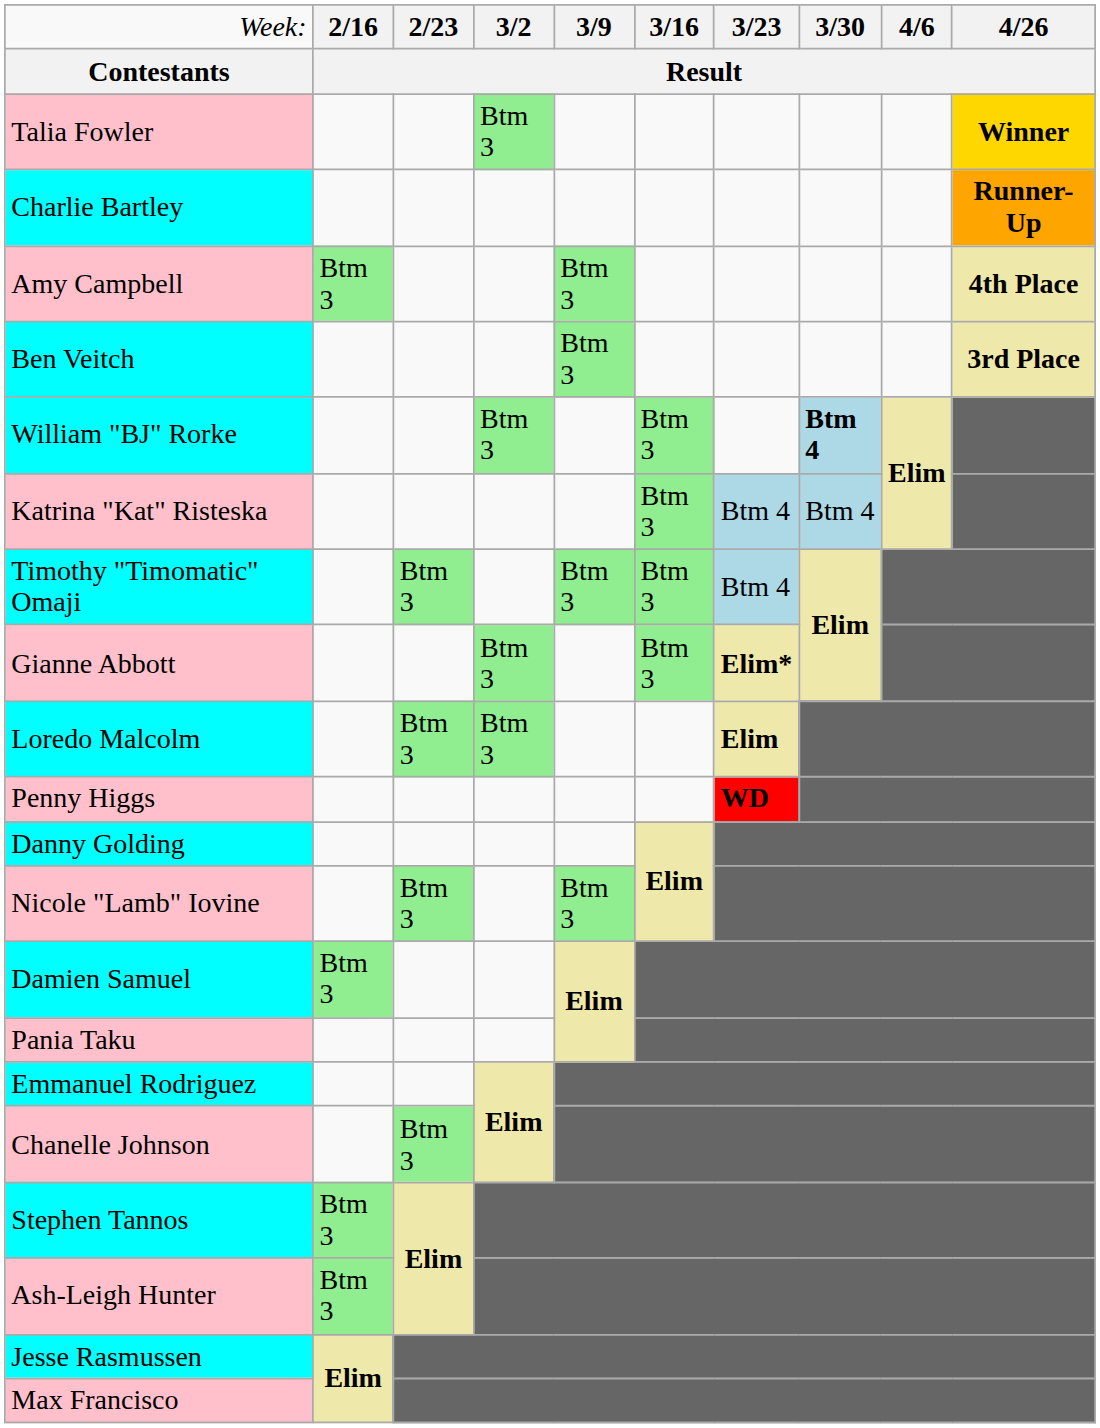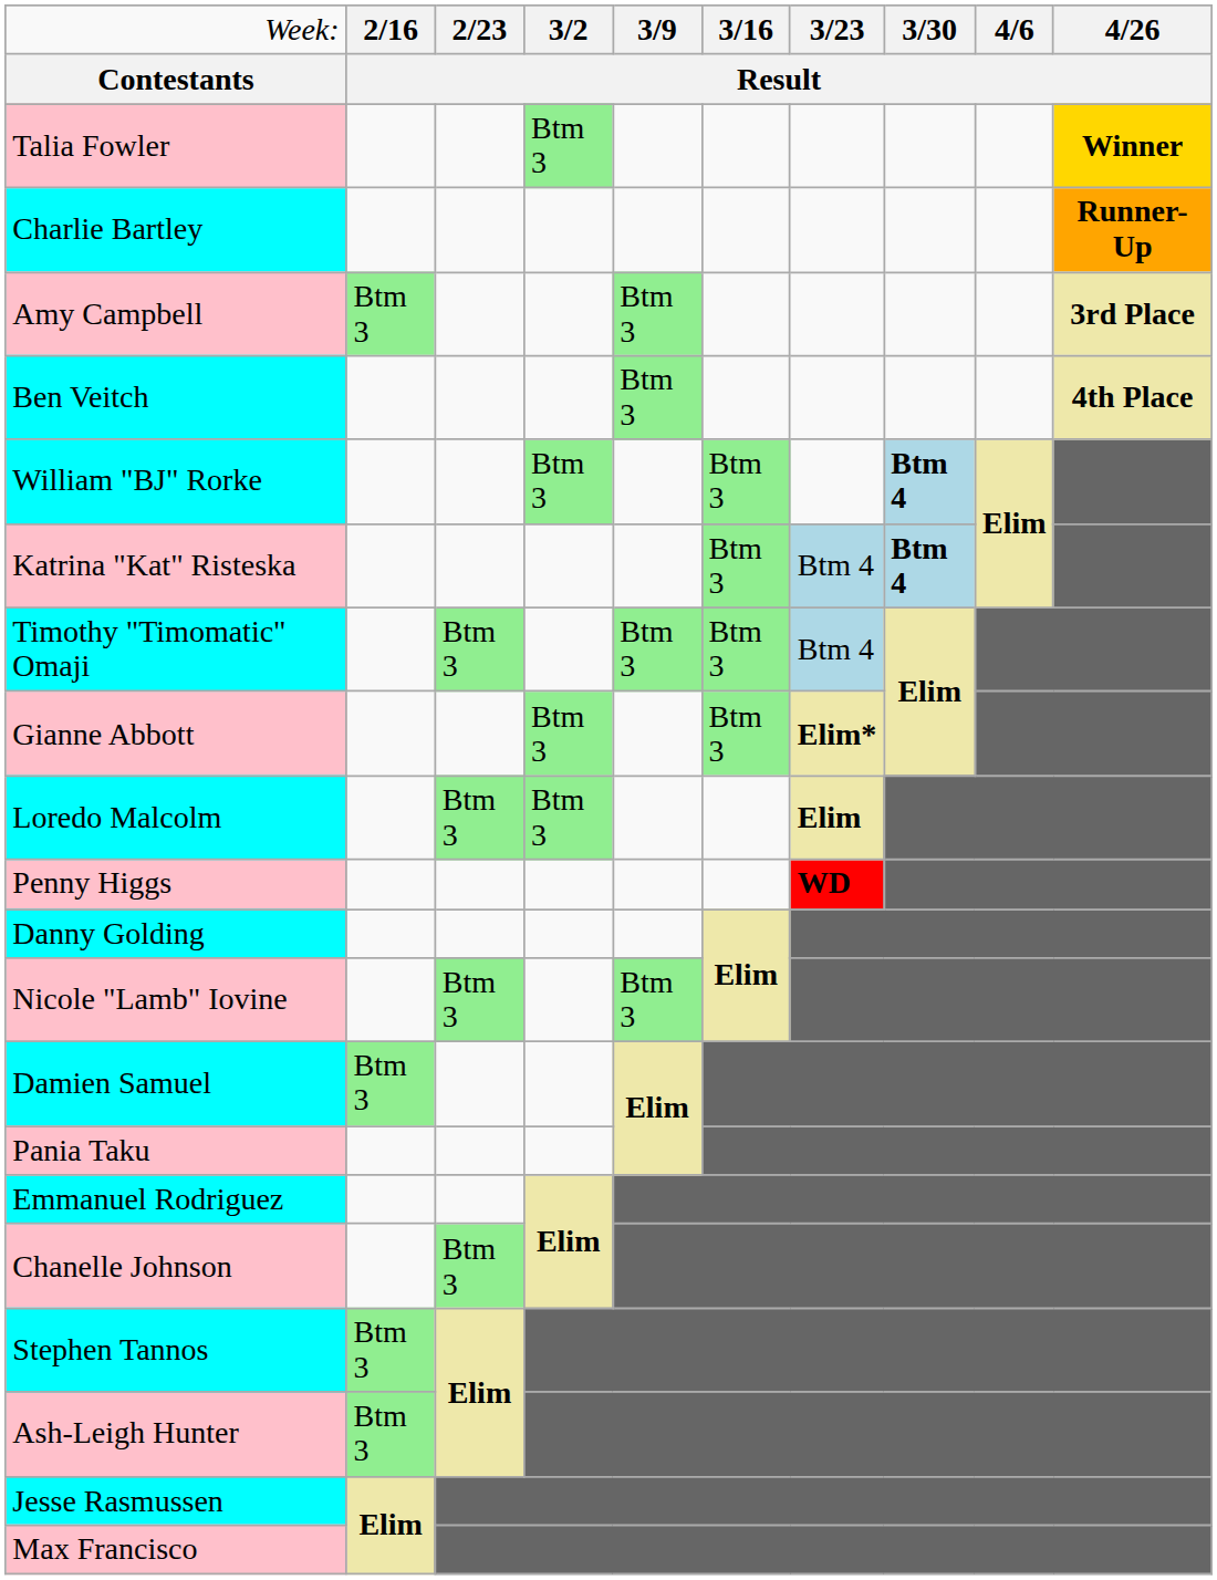 <table class="wikitable" style="margin:1em auto;">
 <tr>
 <td align="right"><em>Week:</em></td>
 <th>2/16</th>
 <th>2/23</th>
 <th>3/2</th>
 <th>3/9</th>
 <th>3/16</th>
 <th>3/23</th>
 <th>3/30</th>
 <th>4/6</th>
 <th>4/26</th>
 </tr>
 <tr>
 <th>Contestants</th>
 <th colspan="9" style="text-align:center;">Result</th>
 </tr>
 <tr>
 <td style="background:pink;">Talia Fowler</td>
 <td></td>
 <td></td>
 <td style="background:lightgreen;">Btm 3</td>
 <td></td>
 <td></td>
 <td></td>
 <td></td>
 <td></td>
 <td style="background:gold; text-align:center;"><strong>Winner</strong></td>
 </tr>
 <tr>
 <td style="background:cyan;">Charlie Bartley</td>
 <td></td>
 <td></td>
 <td></td>
 <td></td>
 <td></td>
 <td></td>
 <td></td>
 <td></td>
 <td style="background:orange; text-align:center;"><strong>Runner-Up</strong></td>
 </tr>
 <tr>
 <td style="background:pink;">Amy Campbell</td>
 <td style="background:lightgreen;">Btm 3</td>
 <td></td>
 <td></td>
 <td style="background:lightgreen;">Btm 3</td>
 <td></td>
 <td></td>
 <td></td>
 <td></td>
-<td style="background:palegoldenrod; text-align:center;"><strong>4th Place</strong></td>
+<td style="background:palegoldenrod; text-align:center;"><strong>3rd Place</strong></td>
 </tr>
 <tr>
 <td style="background:cyan;">Ben Veitch</td>
 <td></td>
 <td></td>
 <td></td>
 <td style="background:lightgreen;">Btm 3</td>
 <td></td>
 <td></td>
 <td></td>
 <td></td>
-<td style="background:palegoldenrod; text-align:center;"><strong>3rd Place</strong></td>
+<td style="background:palegoldenrod; text-align:center;"><strong>4th Place</strong></td>
 </tr>
 <tr>
 <td style="background:cyan;">William "BJ" Rorke</td>
 <td></td>
 <td></td>
 <td style="background:lightgreen;">Btm 3</td>
 <td></td>
 <td style="background:lightgreen;">Btm 3</td>
 <td></td>
 <td style="background:lightblue;"><strong>Btm 4</strong></td>
 <td rowspan="2"  style="background:palegoldenrod; text-align:center;"><strong>Elim</strong></td>
 <td colspan="2" style="background:#666;"></td>
 </tr>
 <tr>
 <td style="background:pink;">Katrina "Kat" Risteska</td>
 <td></td>
 <td></td>
 <td></td>
 <td></td>
 <td style="background:lightgreen;">Btm 3</td>
 <td style="background:lightblue;">Btm 4</td>
-<td style="background:lightblue;">Btm 4</td>
+<td style="background:lightblue;"><strong>Btm 4</strong></td>
 <td colspan="2" style="background:#666;"></td>
 </tr>
 <tr>
 <td style="background:cyan;">Timothy "Timomatic" Omaji</td>
 <td></td>
 <td style="background:lightgreen;">Btm 3</td>
 <td></td>
 <td style="background:lightgreen;">Btm 3</td>
 <td style="background:lightgreen;">Btm 3</td>
 <td style="background:lightblue;">Btm 4</td>
 <td rowspan="2"  style="background:palegoldenrod; text-align:center;"><strong>Elim</strong></td>
 <td colspan="3" style="background:#666;"></td>
 </tr>
 <tr>
 <td style="background:pink;">Gianne Abbott</td>
 <td></td>
 <td></td>
 <td style="background:lightgreen;">Btm 3</td>
 <td></td>
 <td style="background:lightgreen;">Btm 3</td>
 <td style="background:palegoldenrod;"><strong>Elim*</strong></td>
 <td colspan="3" style="background:#666;"></td>
 </tr>
 <tr>
 <td style="background:cyan;">Loredo Malcolm</td>
 <td></td>
 <td style="background:lightgreen;">Btm 3</td>
 <td style="background:lightgreen;">Btm 3</td>
 <td></td>
 <td></td>
 <td style="background:palegoldenrod;"><strong>Elim</strong></td>
 <td colspan="4" style="background:#666;"></td>
 </tr>
 <tr>
 <td style="background:pink;">Penny Higgs</td>
 <td></td>
 <td></td>
 <td></td>
 <td></td>
 <td></td>
 <td style="background:red;"><strong>WD</strong></td>
 <td colspan="4" style="background:#666;"></td>
 </tr>
 <tr>
 <td style="background:cyan;">Danny Golding</td>
 <td></td>
 <td></td>
 <td></td>
 <td></td>
 <td rowspan="2"  style="background:palegoldenrod; text-align:center;"><strong>Elim</strong></td>
 <td colspan="5" style="background:#666;"></td>
 </tr>
 <tr>
 <td style="background:pink;">Nicole "Lamb" Iovine</td>
 <td></td>
 <td style="background:lightgreen;">Btm 3</td>
 <td></td>
 <td style="background:lightgreen;">Btm 3</td>
 <td colspan="5" style="background:#666;"></td>
 </tr>
 <tr>
 <td style="background:cyan;">Damien Samuel</td>
 <td style="background:lightgreen;">Btm 3</td>
 <td></td>
 <td></td>
 <td rowspan="2"  style="background:palegoldenrod; text-align:center;"><strong>Elim</strong></td>
 <td colspan="6" style="background:#666;"></td>
 </tr>
 <tr>
 <td style="background:pink;">Pania Taku</td>
 <td></td>
 <td></td>
 <td></td>
 <td colspan="6" style="background:#666;"></td>
 </tr>
 <tr>
 <td style="background:cyan;">Emmanuel Rodriguez</td>
 <td></td>
 <td></td>
 <td rowspan="2"  style="background:palegoldenrod; text-align:center;"><strong>Elim</strong></td>
 <td colspan="7" style="background:#666;"></td>
 </tr>
 <tr>
 <td style="background:pink;">Chanelle Johnson</td>
 <td></td>
 <td style="background:lightgreen;">Btm 3</td>
 <td colspan="7" style="background:#666;"></td>
 </tr>
 <tr>
 <td style="background:cyan;">Stephen Tannos</td>
 <td style="background:lightgreen;">Btm 3</td>
 <td rowspan="2"  style="background:palegoldenrod; text-align:center;"><strong>Elim</strong></td>
 <td colspan="8" style="background:#666;"></td>
 </tr>
 <tr>
 <td style="background:pink;">Ash-Leigh Hunter</td>
 <td style="background:lightgreen;">Btm 3</td>
 <td colspan="8" style="background:#666;"></td>
 </tr>
 <tr>
 <td style="background:cyan;">Jesse Rasmussen</td>
 <td rowspan="2"  style="background:palegoldenrod; text-align:center;"><strong>Elim</strong></td>
 <td colspan="8" style="background:#666;"></td>
 </tr>
 <tr>
 <td style="background:pink;">Max Francisco</td>
 <td colspan="8" style="background:#666;"></td>
 </tr>
 </table>
